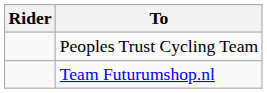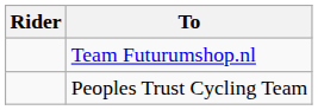 <table class="wikitable sortable">
 <tr>
 <th>Rider</th>
 <th>To</th>
 </tr>
 <tr>
 <td></td>
-<td>Peoples Trust Cycling Team</td>
+<td><a href='#'>Team Futurumshop.nl</a></td>
 </tr>
 <tr>
 <td></td>
-<td><a href='#'>Team Futurumshop.nl</a></td>
+<td>Peoples Trust Cycling Team</td>
 </tr>
 </table>
